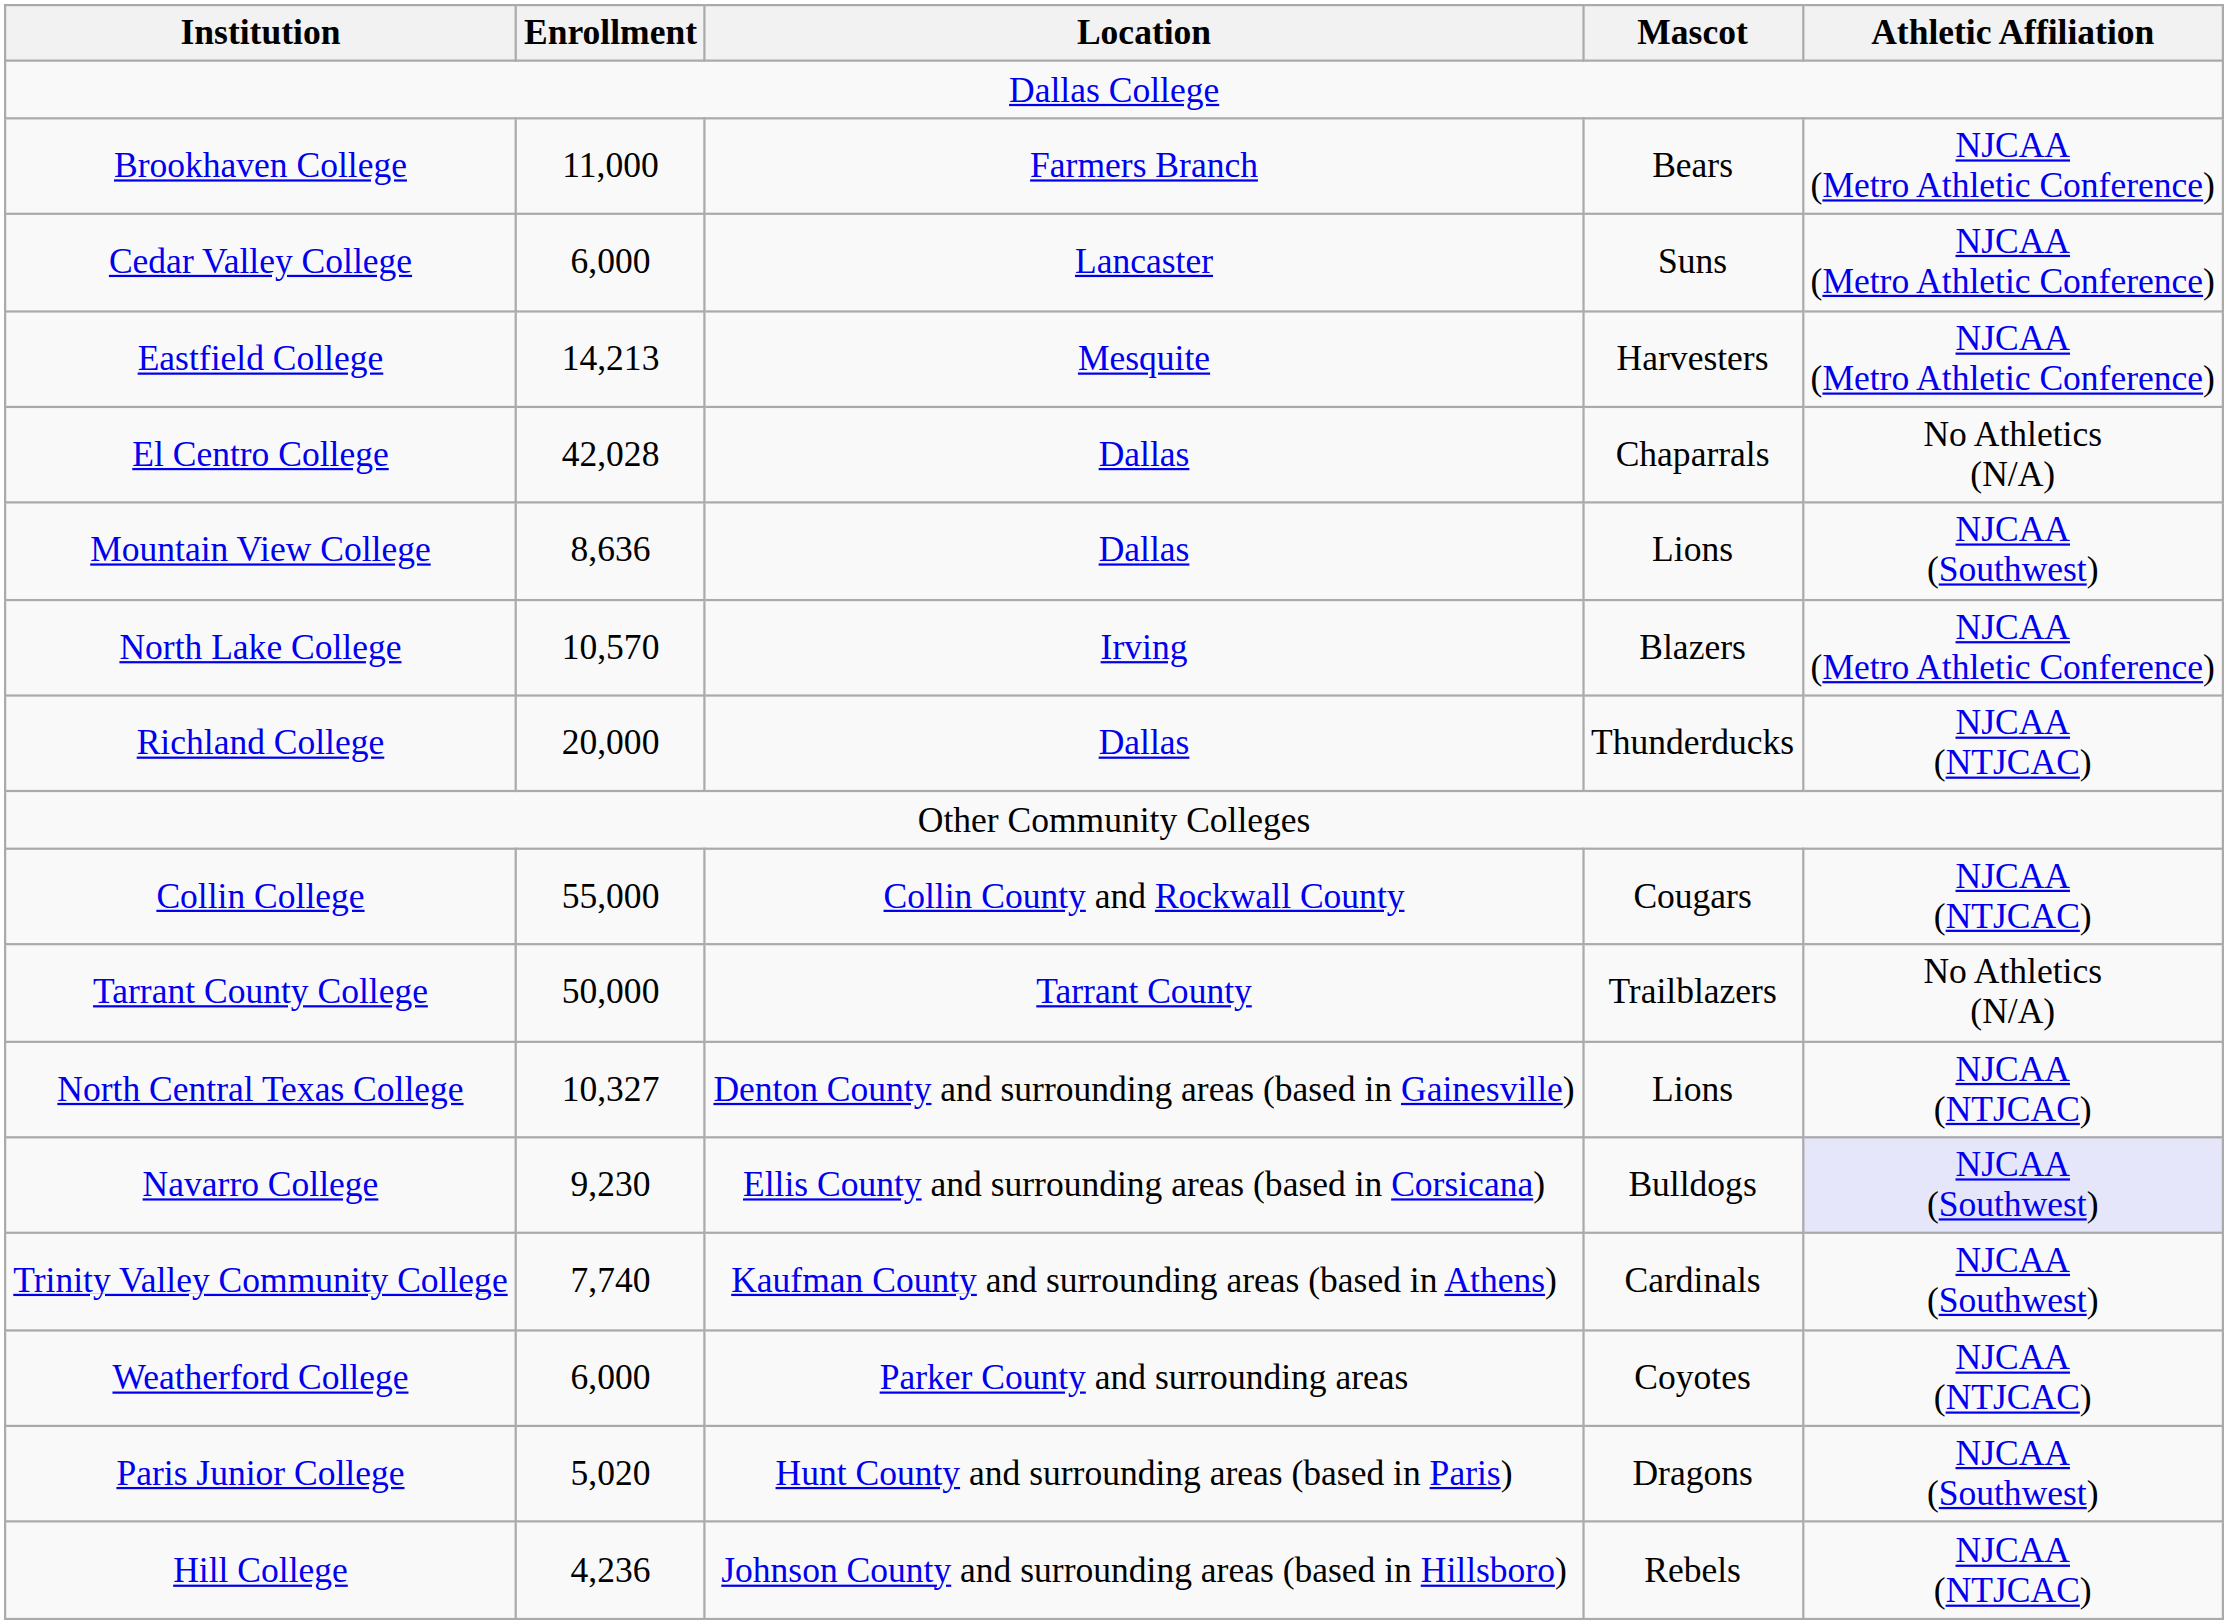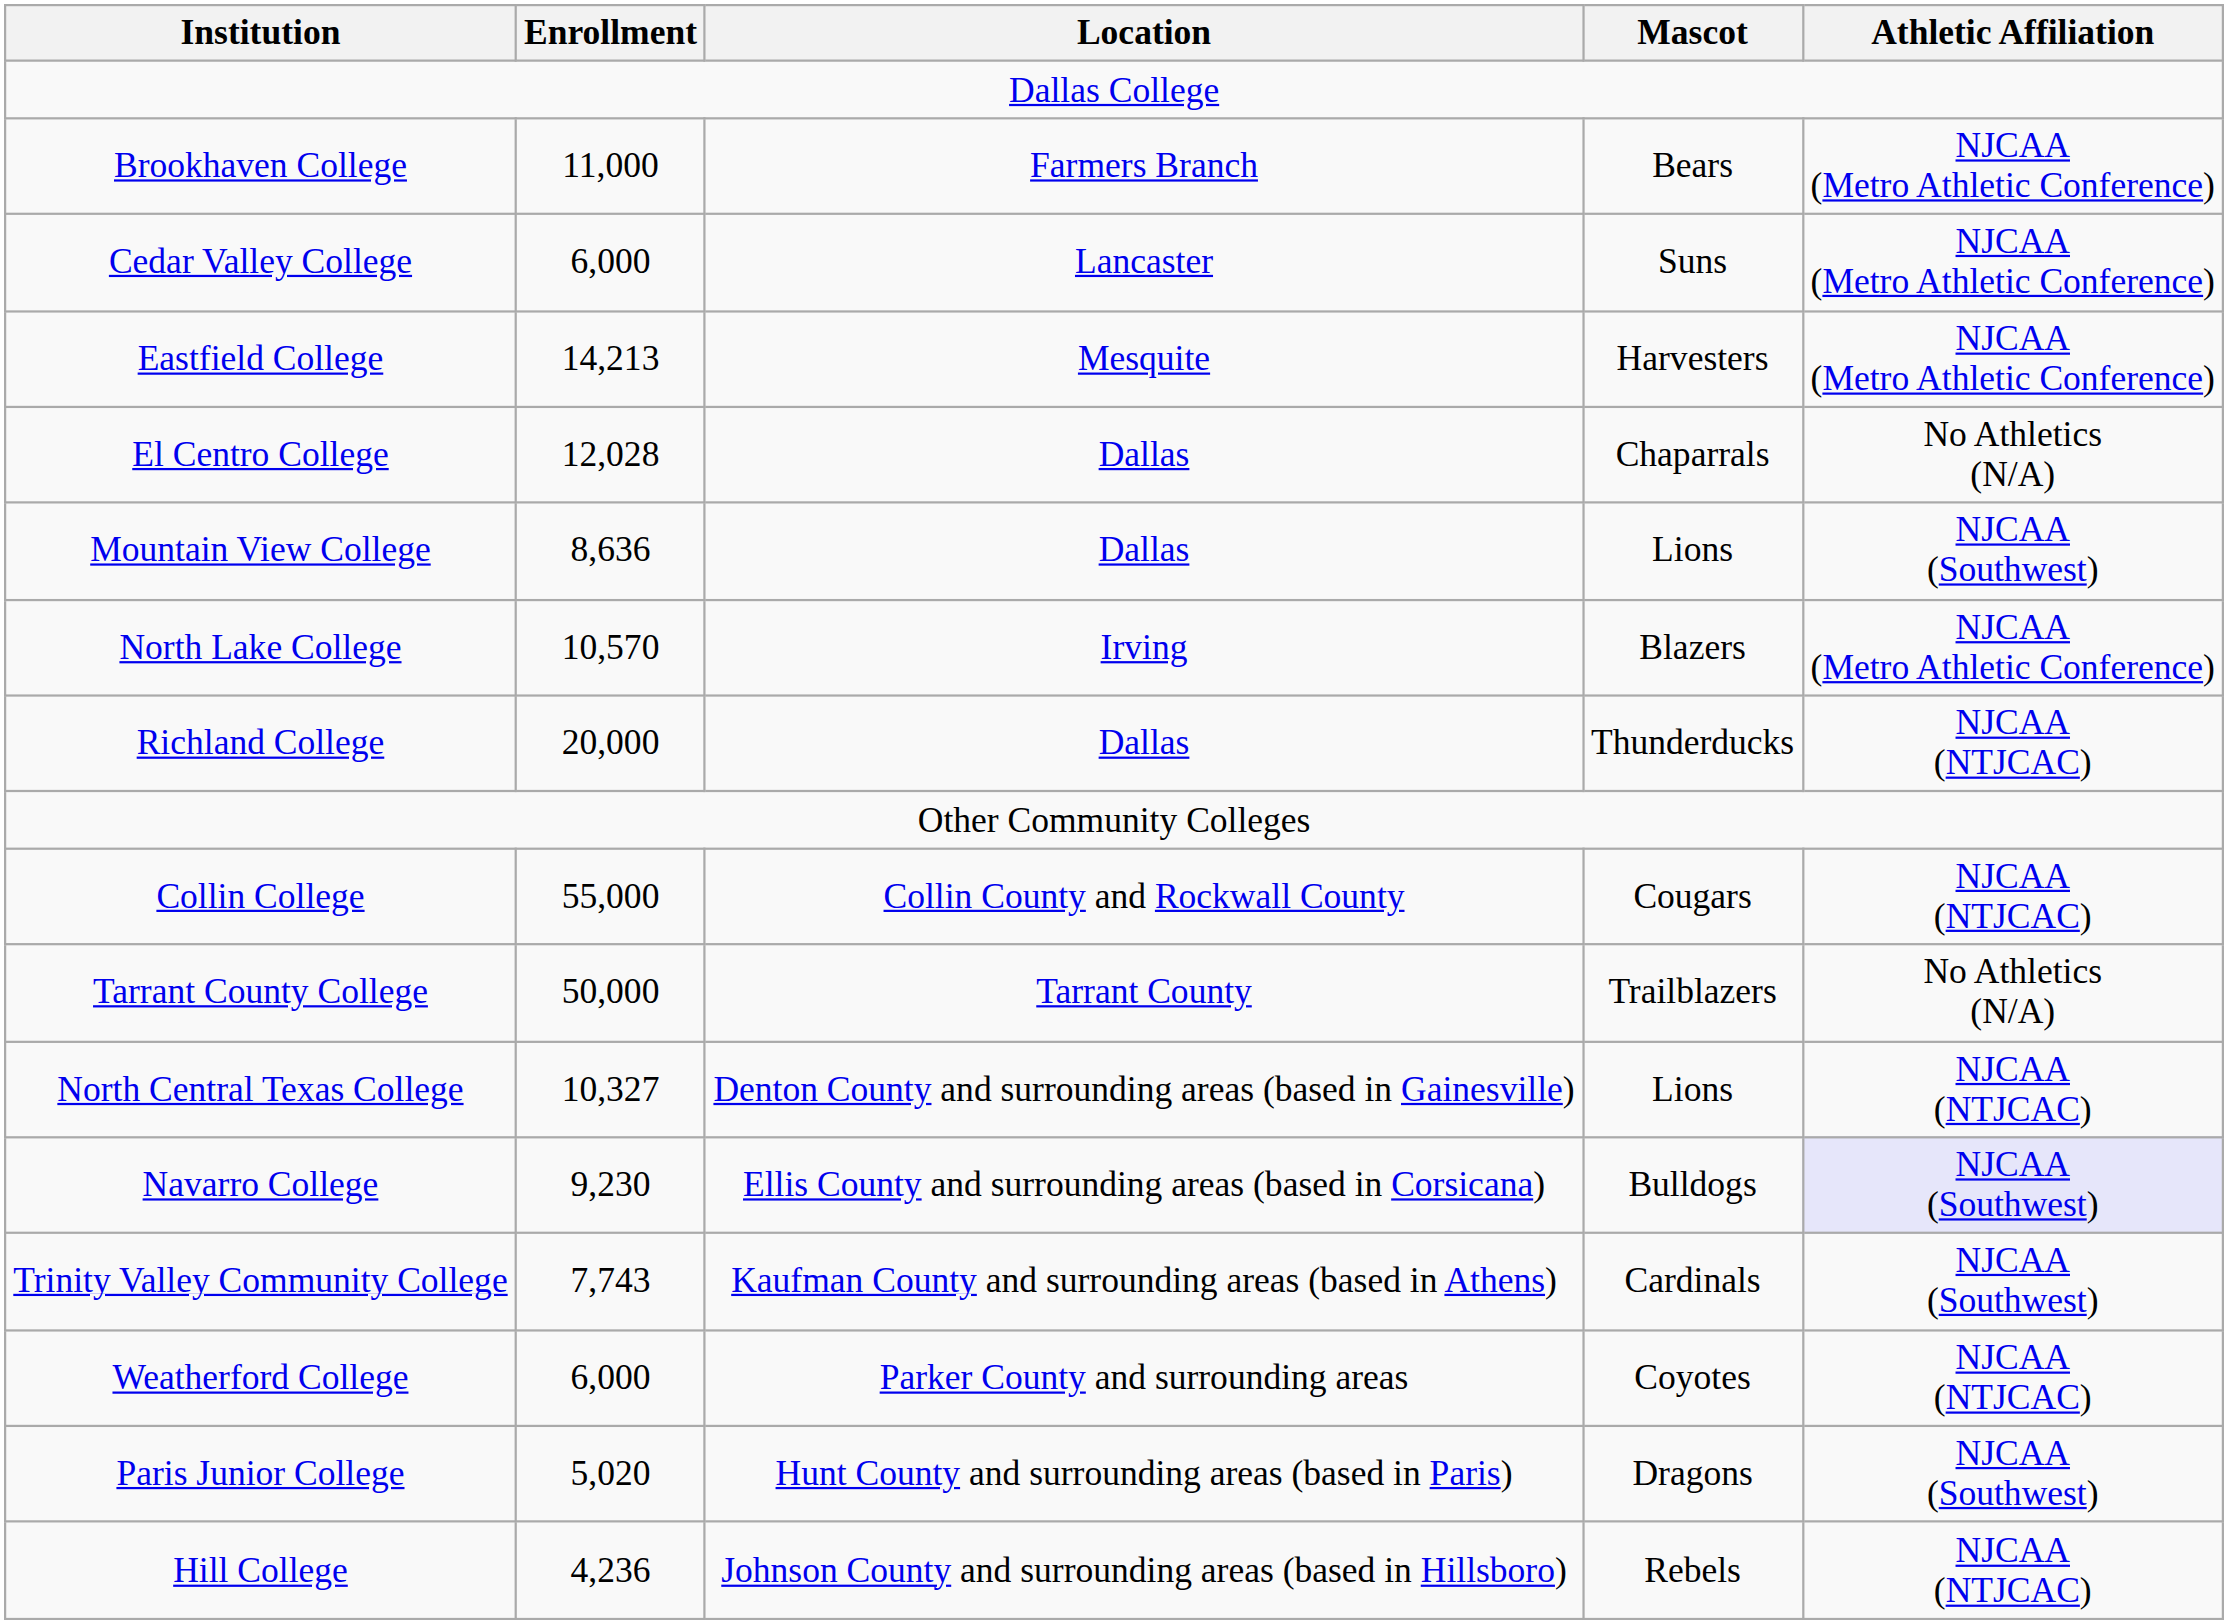 <table class="wikitable" style="text-align:center;">
 <tr>
 <th>Institution</th>
 <th>Enrollment</th>
 <th>Location</th>
 <th>Mascot</th>
 <th>Athletic Affiliation</th>
 </tr>
 <tr>
 <td colspan=5 style="text-align:center;"><a href='#'>Dallas College</a></td>
 </tr>
 <tr>
 <td><a href='#'>Brookhaven College</a></td>
 <td>11,000</td>
 <td><a href='#'>Farmers Branch</a></td>
 <td>Bears</td>
 <td><a href='#'>NJCAA</a><br>(<a href='#'>Metro Athletic Conference</a>)</td>
 </tr>
 <tr>
 <td><a href='#'>Cedar Valley College</a></td>
 <td>6,000</td>
 <td><a href='#'>Lancaster</a></td>
 <td>Suns</td>
 <td><a href='#'>NJCAA</a><br>(<a href='#'>Metro Athletic Conference</a>)</td>
 </tr>
 <tr>
 <td><a href='#'>Eastfield College</a></td>
 <td>14,213</td>
 <td><a href='#'>Mesquite</a></td>
 <td>Harvesters</td>
 <td><a href='#'>NJCAA</a><br>(<a href='#'>Metro Athletic Conference</a>)</td>
 </tr>
 <tr>
 <td><a href='#'>El Centro College</a></td>
-<td>42,028</td>
+<td>12,028</td>
 <td><a href='#'>Dallas</a></td>
 <td>Chaparrals</td>
 <td>No Athletics<br>(N/A)</td>
 </tr>
 <tr>
 <td><a href='#'>Mountain View College</a></td>
 <td>8,636</td>
 <td><a href='#'>Dallas</a></td>
 <td>Lions</td>
 <td><a href='#'>NJCAA</a><br>(<a href='#'>Southwest</a>)</td>
 </tr>
 <tr>
 <td><a href='#'>North Lake College</a></td>
 <td>10,570</td>
 <td><a href='#'>Irving</a></td>
 <td>Blazers</td>
 <td><a href='#'>NJCAA</a><br>(<a href='#'>Metro Athletic Conference</a>)</td>
 </tr>
 <tr>
 <td><a href='#'>Richland College</a></td>
 <td>20,000</td>
 <td><a href='#'>Dallas</a></td>
 <td>Thunderducks</td>
 <td><a href='#'>NJCAA</a><br>(<a href='#'>NTJCAC</a>)</td>
 </tr>
 <tr>
 <td colspan=5 style="text-align:center;">Other Community Colleges</td>
 </tr>
 <tr>
 <td><a href='#'>Collin College</a></td>
 <td>55,000</td>
 <td><a href='#'>Collin County</a> and <a href='#'>Rockwall County</a></td>
 <td>Cougars</td>
 <td><a href='#'>NJCAA</a><br>(<a href='#'>NTJCAC</a>)</td>
 </tr>
 <tr>
 <td><a href='#'>Tarrant County College</a></td>
 <td>50,000</td>
 <td><a href='#'>Tarrant County</a></td>
 <td>Trailblazers</td>
 <td>No Athletics<br>(N/A)</td>
 </tr>
 <tr>
 <td><a href='#'>North Central Texas College</a></td>
 <td>10,327</td>
 <td><a href='#'>Denton County</a> and surrounding areas (based in <a href='#'>Gainesville</a>)</td>
 <td>Lions</td>
 <td><a href='#'>NJCAA</a><br>(<a href='#'>NTJCAC</a>)</td>
 </tr>
 <tr>
 <td><a href='#'>Navarro College</a></td>
 <td>9,230</td>
 <td><a href='#'>Ellis County</a> and surrounding areas (based in <a href='#'>Corsicana</a>)</td>
 <td>Bulldogs</td>
 <td style="background: lavender;"><a href='#'>NJCAA</a><br>(<a href='#'>Southwest</a>)</td>
 </tr>
 <tr>
 <td><a href='#'>Trinity Valley Community College</a></td>
-<td>7,740</td>
+<td>7,743</td>
 <td><a href='#'>Kaufman County</a> and surrounding areas (based in <a href='#'>Athens</a>)</td>
 <td>Cardinals</td>
 <td><a href='#'>NJCAA</a><br>(<a href='#'>Southwest</a>)</td>
 </tr>
 <tr>
 <td><a href='#'>Weatherford College</a></td>
 <td>6,000</td>
 <td><a href='#'>Parker County</a> and surrounding areas</td>
 <td>Coyotes</td>
 <td><a href='#'>NJCAA</a><br>(<a href='#'>NTJCAC</a>)</td>
 </tr>
 <tr>
 <td><a href='#'>Paris Junior College</a></td>
 <td>5,020</td>
 <td><a href='#'>Hunt County</a> and surrounding areas (based in <a href='#'>Paris</a>)</td>
 <td>Dragons</td>
 <td><a href='#'>NJCAA</a><br>(<a href='#'>Southwest</a>)</td>
 </tr>
 <tr>
 <td><a href='#'>Hill College</a></td>
 <td>4,236</td>
 <td><a href='#'>Johnson County</a> and surrounding areas (based in <a href='#'>Hillsboro</a>)</td>
 <td>Rebels</td>
 <td><a href='#'>NJCAA</a><br>(<a href='#'>NTJCAC</a>)</td>
 </tr>
 <tr>
 </tr>
 </table>
